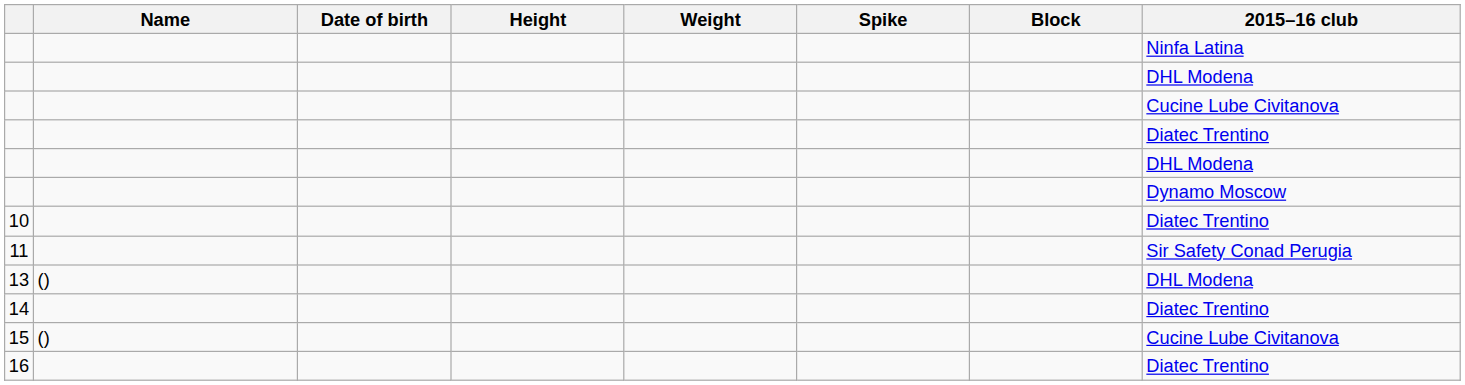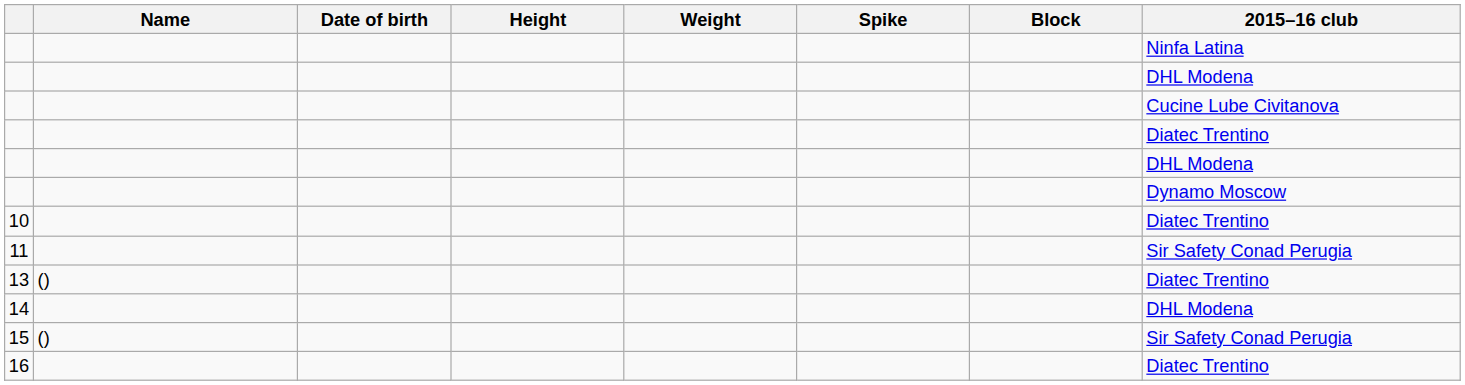 <table class="wikitable sortable" style="font-size:95%; text-align:center;">
 <tr>
 <th></th>
 <th style="width:14em">Name</th>
 <th style="width:8em">Date of birth</th>
 <th style="width:9em">Height</th>
 <th style="width:9em">Weight</th>
 <th style="width:9em">Spike</th>
 <th style="width:9em">Block</th>
 <th style="width:17em">2015–16 club</th>
 </tr>
 <tr>
 <td></td>
 <td align=left></td>
 <td align=right></td>
 <td></td>
 <td></td>
 <td></td>
 <td></td>
 <td align=left> <a href='#'>Ninfa Latina</a></td>
 </tr>
 <tr>
 <td></td>
 <td align=left></td>
 <td align=right></td>
 <td></td>
 <td></td>
 <td></td>
 <td></td>
 <td align=left> <a href='#'>DHL Modena</a></td>
 </tr>
 <tr>
 <td></td>
 <td align=left></td>
 <td align=right></td>
 <td></td>
 <td></td>
 <td></td>
 <td></td>
 <td align=left> <a href='#'>Cucine Lube Civitanova</a></td>
 </tr>
 <tr>
 <td></td>
 <td align=left></td>
 <td align=right></td>
 <td></td>
 <td></td>
 <td></td>
 <td></td>
 <td align=left> <a href='#'>Diatec Trentino</a></td>
 </tr>
 <tr>
 <td></td>
 <td align=left></td>
 <td align=right></td>
 <td></td>
 <td></td>
 <td></td>
 <td></td>
 <td align=left> <a href='#'>DHL Modena</a></td>
 </tr>
 <tr>
 <td></td>
 <td align=left></td>
 <td align=right></td>
 <td></td>
 <td></td>
 <td></td>
 <td></td>
 <td align=left> <a href='#'>Dynamo Moscow</a></td>
 </tr>
 <tr>
 <td>10</td>
 <td align=left></td>
 <td align=right></td>
 <td></td>
 <td></td>
 <td></td>
 <td></td>
 <td align=left> <a href='#'>Diatec Trentino</a></td>
 </tr>
 <tr>
 <td>11</td>
 <td align=left></td>
 <td align=right></td>
 <td></td>
 <td></td>
 <td></td>
 <td></td>
 <td align=left> <a href='#'>Sir Safety Conad Perugia</a></td>
 </tr>
 <tr>
 <td>13</td>
 <td align=left> ()</td>
 <td align=right></td>
 <td></td>
 <td></td>
 <td></td>
 <td></td>
-<td align=left> <a href='#'>DHL Modena</a></td>
+<td align=left> <a href='#'>Diatec Trentino</a></td>
 </tr>
 <tr>
 <td>14</td>
 <td align=left></td>
 <td align=right></td>
 <td></td>
 <td></td>
 <td></td>
 <td></td>
-<td align=left> <a href='#'>Diatec Trentino</a></td>
+<td align=left> <a href='#'>DHL Modena</a></td>
 </tr>
 <tr>
 <td>15</td>
 <td align=left> ()</td>
 <td align=right></td>
 <td></td>
 <td></td>
 <td></td>
 <td></td>
-<td align=left> <a href='#'>Cucine Lube Civitanova</a></td>
+<td align=left> <a href='#'>Sir Safety Conad Perugia</a></td>
 </tr>
 <tr>
 <td>16</td>
 <td align=left></td>
 <td align=right></td>
 <td></td>
 <td></td>
 <td></td>
 <td></td>
 <td align=left> <a href='#'>Diatec Trentino</a></td>
 </tr>
 </table>
